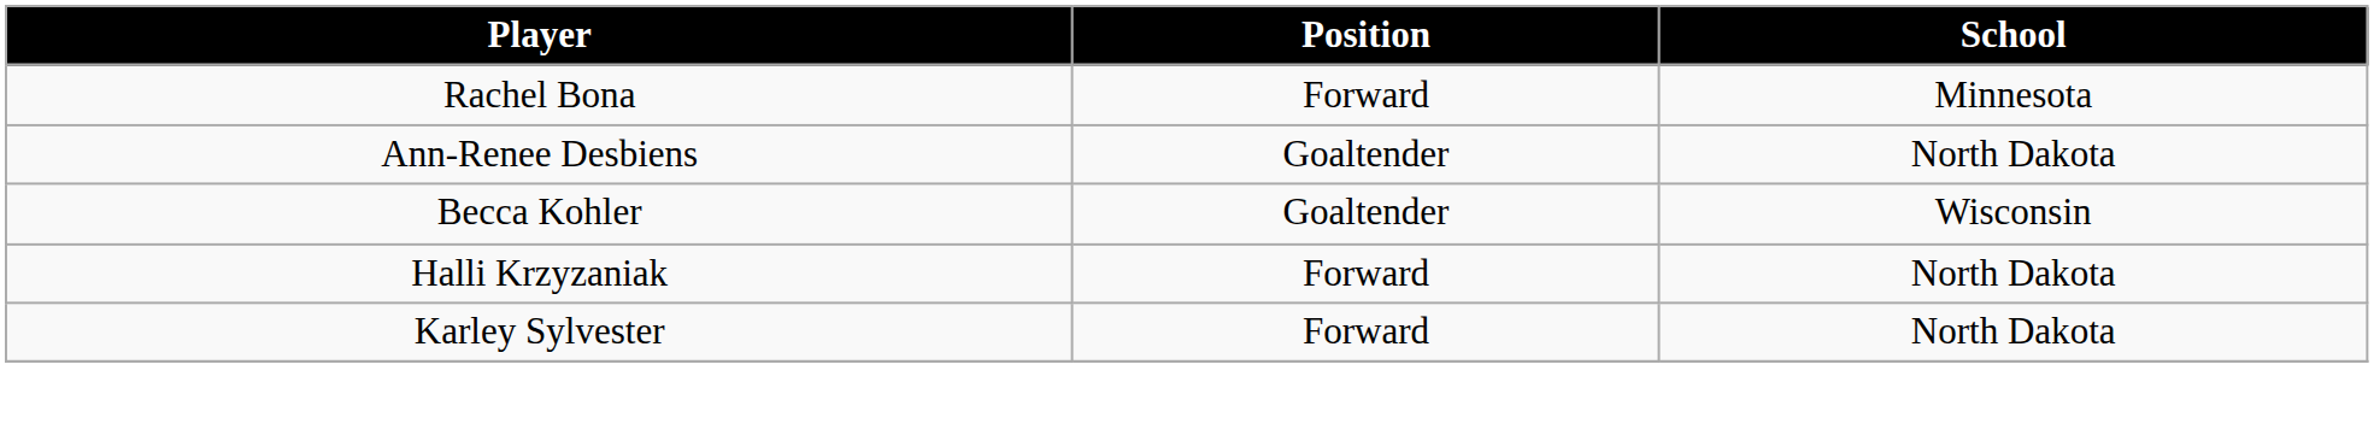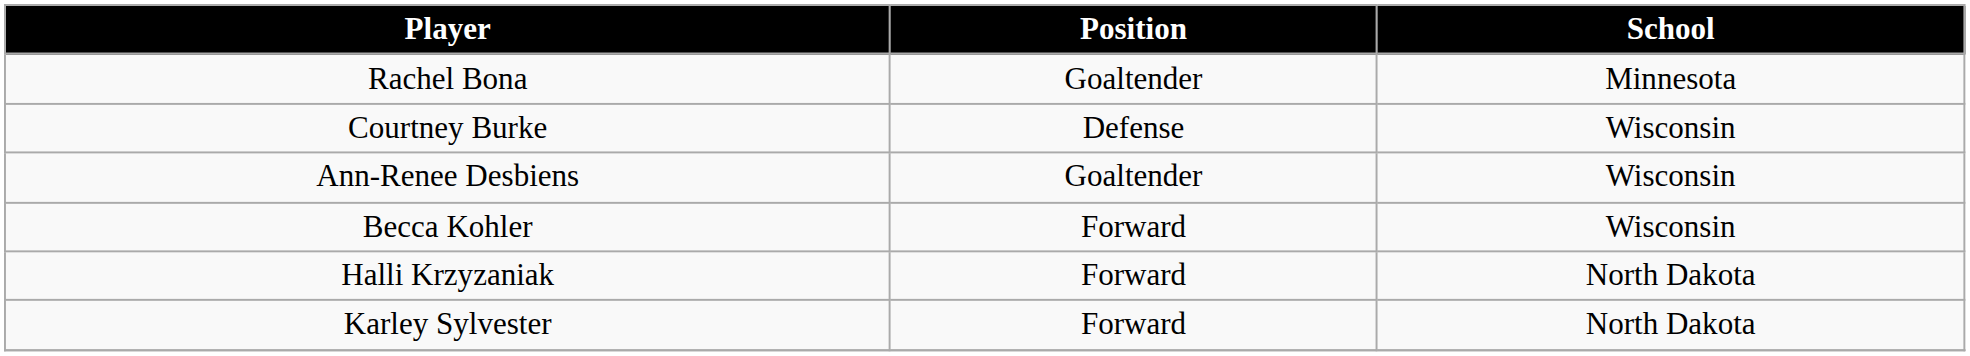 <table class="wikitable" style="width:80%; text-align:center">
 <tr align="center"  style=" background:black;color:white;">
 <td><strong>Player</strong></td>
 <td><strong>Position</strong></td>
 <td><strong>School</strong></td>
 </tr>
 <tr>
 <td>Rachel Bona</td>
-<td>Forward</td>
+<td>Goaltender</td>
 <td>Minnesota</td>
+</tr>
+<tr>
+<td>Courtney Burke</td>
+<td>Defense</td>
+<td>Wisconsin</td>
 </tr>
 <tr>
 <td>Ann-Renee Desbiens</td>
 <td>Goaltender</td>
-<td>North Dakota</td>
+<td>Wisconsin</td>
 </tr>
 <tr>
 <td>Becca Kohler</td>
-<td>Goaltender</td>
+<td>Forward</td>
 <td>Wisconsin</td>
 </tr>
 <tr>
 <td>Halli Krzyzaniak</td>
 <td>Forward</td>
 <td>North Dakota</td>
 </tr>
 <tr>
 <td>Karley Sylvester</td>
 <td>Forward</td>
 <td>North Dakota</td>
 </tr>
 <tr>
 </tr>
 </table>
